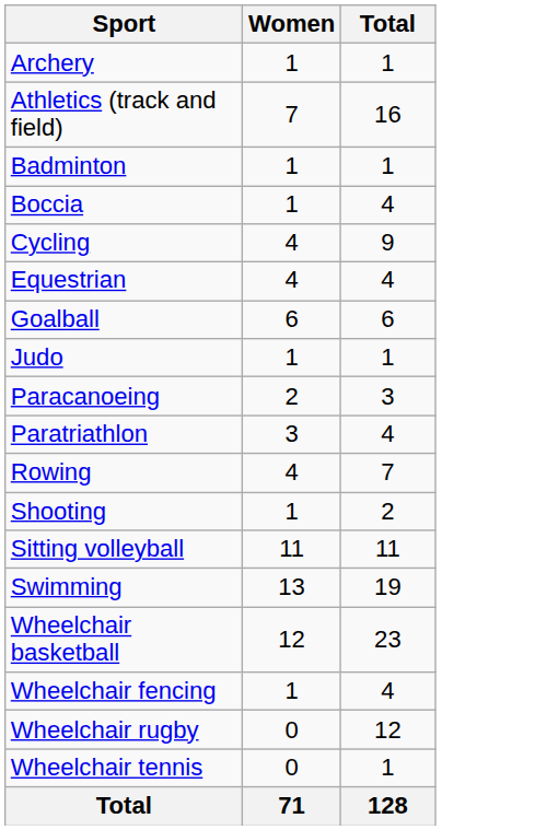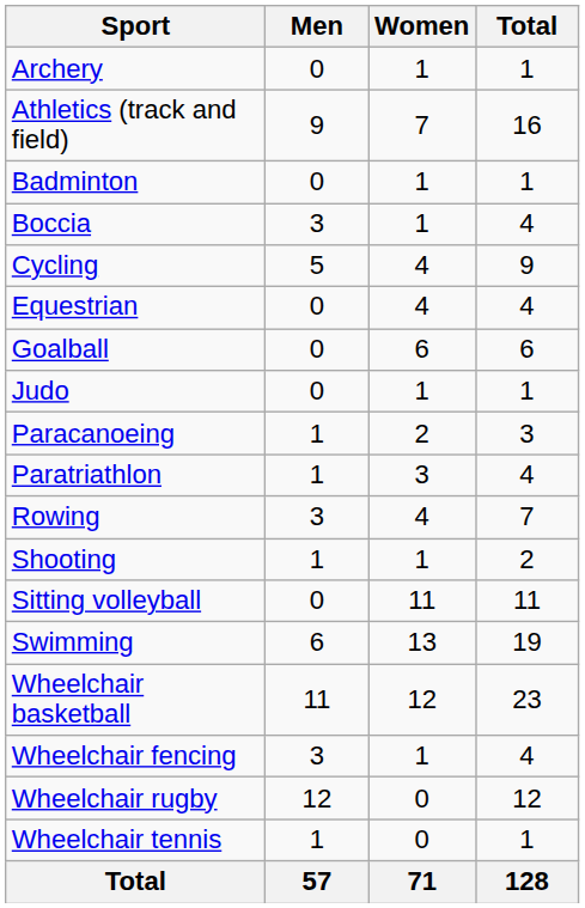 <table class="wikitable sortable" style="text-align:center;">
 <tr>
 <th width=150>Sport</th>
+<th width=55>Men</th>
 <th width=55>Women</th>
 <th width=55>Total</th>
 </tr>
 <tr>
 <td align=left><a href='#'>Archery</a></td>
+<td>0</td>
 <td>1</td>
 <td>1</td>
 </tr>
 <tr>
 <td align=left><a href='#'>Athletics</a> (track and field)</td>
+<td>9</td>
 <td>7</td>
 <td>16</td>
 </tr>
 <tr>
 <td align=left><a href='#'>Badminton</a></td>
+<td>0</td>
 <td>1</td>
 <td>1</td>
 </tr>
 <tr>
 <td align=left><a href='#'>Boccia</a></td>
+<td>3</td>
 <td>1</td>
 <td>4</td>
 </tr>
 <tr>
 <td align=left><a href='#'>Cycling</a></td>
+<td>5</td>
 <td>4</td>
 <td>9</td>
 </tr>
 <tr>
 <td align=left><a href='#'>Equestrian</a></td>
+<td>0</td>
 <td>4</td>
 <td>4</td>
 </tr>
 <tr>
 <td align=left><a href='#'>Goalball</a></td>
+<td>0</td>
 <td>6</td>
 <td>6</td>
 </tr>
 <tr>
 <td align=left><a href='#'>Judo</a></td>
+<td>0</td>
 <td>1</td>
 <td>1</td>
 </tr>
 <tr>
 <td align=left><a href='#'>Paracanoeing</a></td>
+<td>1</td>
 <td>2</td>
 <td>3</td>
 </tr>
 <tr>
 <td align=left><a href='#'>Paratriathlon</a></td>
+<td>1</td>
 <td>3</td>
 <td>4</td>
 </tr>
 <tr>
 <td align=left><a href='#'>Rowing</a></td>
+<td>3</td>
 <td>4</td>
 <td>7</td>
 </tr>
 <tr>
 <td align=left><a href='#'>Shooting</a></td>
 <td>1</td>
+<td>1</td>
 <td>2</td>
 </tr>
 <tr>
 <td align=left><a href='#'>Sitting volleyball</a></td>
+<td>0</td>
 <td>11</td>
 <td>11</td>
 </tr>
 <tr>
 <td align=left><a href='#'>Swimming</a></td>
+<td>6</td>
 <td>13</td>
 <td>19</td>
 </tr>
 <tr>
 <td align=left><a href='#'>Wheelchair basketball</a></td>
+<td>11</td>
 <td>12</td>
 <td>23</td>
 </tr>
 <tr>
 <td align=left><a href='#'>Wheelchair fencing</a></td>
+<td>3</td>
 <td>1</td>
 <td>4</td>
 </tr>
 <tr>
 <td align=left><a href='#'>Wheelchair rugby</a></td>
+<td>12</td>
 <td>0</td>
 <td>12</td>
 </tr>
 <tr>
 <td align=left><a href='#'>Wheelchair tennis</a></td>
+<td>1</td>
 <td>0</td>
 <td>1</td>
 </tr>
 <tr>
 <th>Total</th>
+<th>57</th>
 <th>71</th>
 <th>128</th>
 </tr>
 </table>
